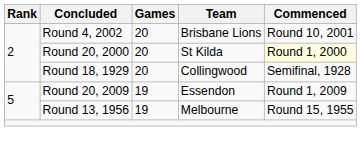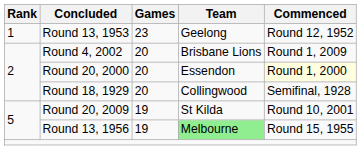 <table class="wikitable">
 <tr>
 <th>Rank</th>
 <th>Concluded</th>
 <th>Games</th>
 <th>Team</th>
 <th>Commenced</th>
 </tr>
 <tr>
+<td>1</td>
+<td>Round 13, 1953</td>
+<td>23</td>
+<td>Geelong</td>
+<td>Round 12, 1952</td>
+</tr>
+<tr>
 <td rowspan=3>2</td>
 <td>Round 4, 2002</td>
 <td>20</td>
 <td>Brisbane Lions</td>
-<td>Round 10, 2001</td>
+<td>Round 1, 2009</td>
 </tr>
 <tr>
 <td>Round 20, 2000</td>
 <td>20</td>
-<td>St Kilda</td>
+<td>Essendon</td>
 <td style="background: lightyellow;">Round 1, 2000</td>
 </tr>
 <tr>
 <td>Round 18, 1929</td>
 <td>20</td>
 <td>Collingwood</td>
 <td>Semifinal, 1928</td>
 </tr>
 <tr>
 <td rowspan=2>5</td>
 <td>Round 20, 2009</td>
 <td>19</td>
-<td>Essendon</td>
-<td>Round 1, 2009</td>
+<td>St Kilda</td>
+<td>Round 10, 2001</td>
 </tr>
 <tr>
 <td>Round 13, 1956</td>
 <td>19</td>
-<td>Melbourne</td>
+<td style="background: lightgreen;">Melbourne</td>
 <td>Round 15, 1955</td>
 </tr>
 <tr>
 <td colspan="5"></td>
 </tr>
 </table>
